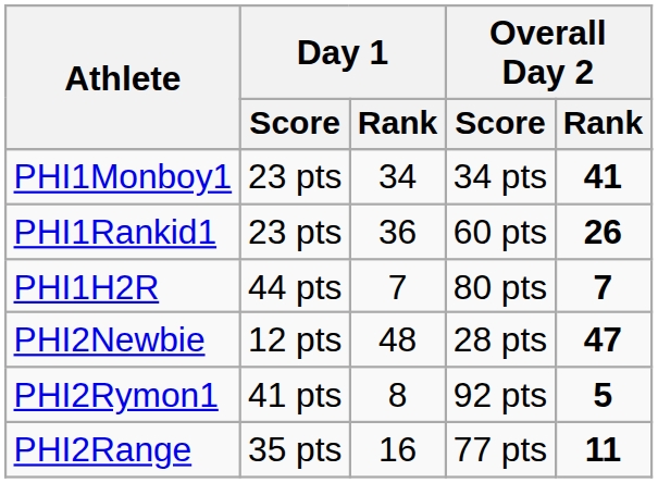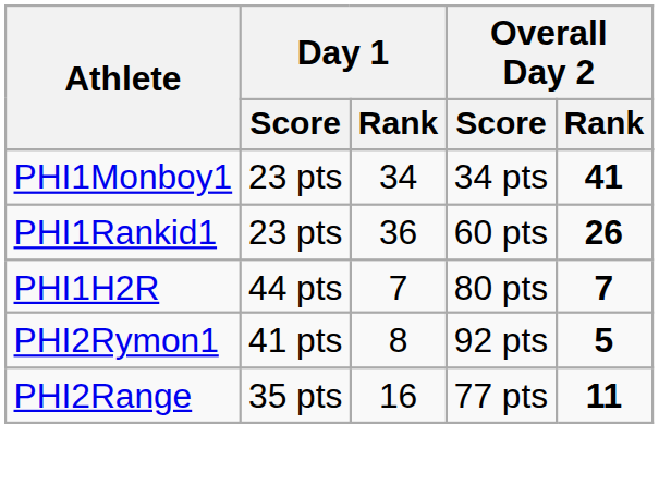 <table class="wikitable" style="font-size:90%">
 <tr>
 <th rowspan=2>Athlete</th>
 <th colspan=2>Day 1</th>
 <th colspan=2>Overall <br>Day 2</th>
 </tr>
 <tr style="font-size:95%">
 <th>Score</th>
 <th>Rank</th>
 <th>Score</th>
 <th>Rank</th>
 </tr>
 <tr style="font-size:95%">
 </tr>
 <tr align=center>
 <td align=left><a href='#'>PHI1Monboy1</a></td>
 <td>23 pts</td>
 <td>34</td>
 <td>34 pts</td>
 <td><strong>41</strong></td>
 </tr>
 <tr align=center>
 <td align=left><a href='#'>PHI1Rankid1</a></td>
 <td>23 pts</td>
 <td>36</td>
 <td>60 pts</td>
 <td><strong>26</strong></td>
 </tr>
 <tr align=center>
 <td align=left><a href='#'>PHI1H2R</a></td>
 <td>44 pts</td>
 <td>7</td>
 <td>80 pts</td>
 <td><strong>7</strong></td>
 </tr>
 <tr align=center>
-<td align=left><a href='#'>PHI2Newbie</a></td>
-<td>12 pts</td>
-<td>48</td>
-<td>28 pts</td>
-<td><strong>47</strong></td>
-</tr>
-<tr align=center>
 <td align=left><a href='#'>PHI2Rymon1</a></td>
 <td>41 pts</td>
 <td>8</td>
 <td>92 pts</td>
 <td><strong>5</strong></td>
 </tr>
 <tr align=center>
 <td align=left><a href='#'>PHI2Range</a></td>
 <td>35 pts</td>
 <td>16</td>
 <td>77 pts</td>
 <td><strong>11</strong></td>
 </tr>
 </table>
